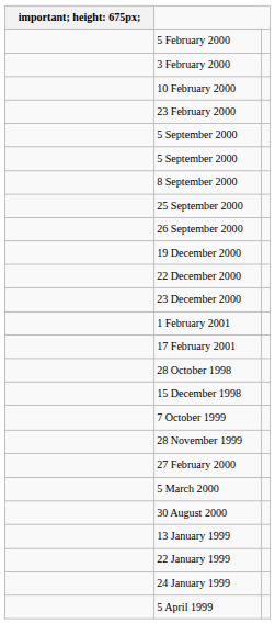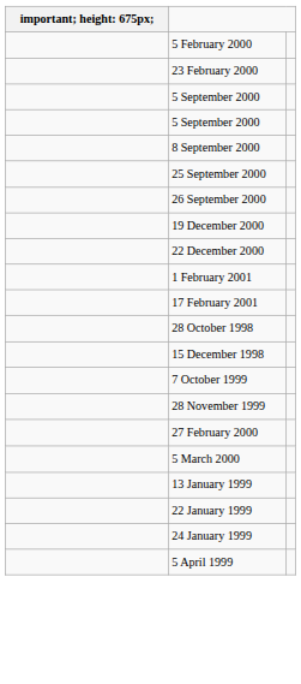 <table class="wikitable" style="font-size: 89%; float: left; width: 24em; margin-right: 1em; line-height: 1.65em">
 <tr>
 <th>important; height: 675px;</th>
 </tr>
 <tr>
 <td></td>
 <td>5 February 2000</td>
-<td><small></small></td>
-</tr>
-<tr>
-<td></td>
-<td>3 February 2000</td>
-<td><small></small></td>
-</tr>
-<tr>
-<td></td>
-<td>10 February 2000</td>
 <td><small></small></td>
 </tr>
 <tr>
 <td></td>
 <td>23 February 2000</td>
 <td><small></small></td>
 </tr>
 <tr>
 <td></td>
 <td>5 September 2000</td>
 <td><small></small></td>
 </tr>
 <tr>
 <td></td>
 <td>5 September 2000</td>
 <td><small></small></td>
 </tr>
 <tr>
 <td></td>
 <td>8 September 2000</td>
 <td><small></small></td>
 </tr>
 <tr>
 <td></td>
 <td>25 September 2000</td>
 <td><small></small></td>
 </tr>
 <tr>
 <td></td>
 <td>26 September 2000</td>
 <td><small></small></td>
 </tr>
 <tr>
 <td></td>
 <td>19 December 2000</td>
 <td><small></small></td>
 </tr>
 <tr>
 <td></td>
 <td>22 December 2000</td>
 <td><small></small></td>
 </tr>
 <tr>
 <td></td>
-<td>23 December 2000</td>
-<td><small></small></td>
-</tr>
-<tr>
-<td></td>
 <td>1 February 2001</td>
 <td><small></small></td>
 </tr>
 <tr>
 <td></td>
 <td>17 February 2001</td>
 <td><small></small></td>
 </tr>
 <tr>
 <td></td>
 <td>28 October 1998</td>
 <td><small></small></td>
 </tr>
 <tr>
 <td></td>
 <td>15 December 1998</td>
 <td><small></small></td>
 </tr>
 <tr>
 <td></td>
 <td>7 October 1999</td>
 <td><small></small> </td>
 </tr>
 <tr>
 <td></td>
 <td>28 November 1999</td>
 <td><small></small></td>
 </tr>
 <tr>
 <td></td>
 <td>27 February 2000</td>
 <td><small></small> </td>
 </tr>
 <tr>
 <td></td>
 <td>5 March 2000</td>
 <td><small></small></td>
 </tr>
 <tr>
 <td></td>
-<td>30 August 2000</td>
-<td><small></small></td>
-</tr>
-<tr>
-<td></td>
 <td>13 January 1999</td>
 <td><small></small></td>
 </tr>
 <tr>
 <td></td>
 <td>22 January 1999</td>
 <td><small></small></td>
 </tr>
 <tr>
 <td></td>
 <td>24 January 1999</td>
 <td><small></small></td>
 </tr>
 <tr>
 <td></td>
 <td>5 April 1999</td>
 <td><small></small></td>
 </tr>
 </table>
